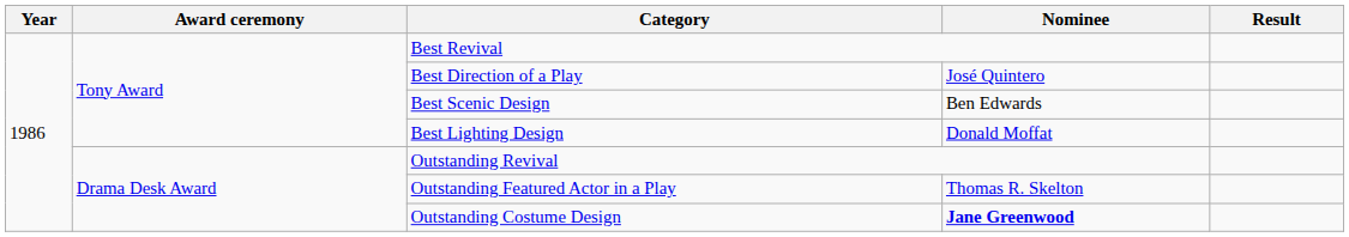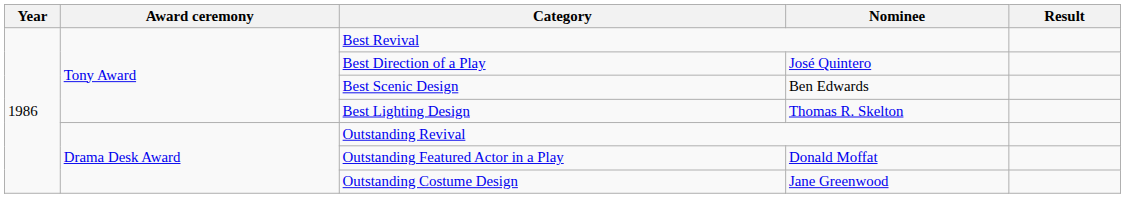 <table class="wikitable" style="width:95%;">
 <tr>
 <th style="width:5%;">Year</th>
 <th style="width:25%;">Award ceremony</th>
 <th style="width:40%;">Category</th>
 <th style="width:20%;">Nominee</th>
 <th style="width:10%;">Result</th>
 </tr>
 <tr>
 <td rowspan="7">1986</td>
 <td rowspan="4"><a href='#'>Tony Award</a></td>
 <td colspan="2"><a href='#'>Best Revival</a></td>
 <td></td>
 </tr>
 <tr>
 <td><a href='#'>Best Direction of a Play</a></td>
 <td><a href='#'>José Quintero</a></td>
 <td></td>
 </tr>
 <tr>
 <td><a href='#'>Best Scenic Design</a></td>
 <td>Ben Edwards</td>
 <td></td>
 </tr>
 <tr>
 <td><a href='#'>Best Lighting Design</a></td>
-<td><a href='#'>Donald Moffat</a></td>
+<td><a href='#'>Thomas R. Skelton</a></td>
 <td></td>
 </tr>
 <tr>
 <td rowspan="3"><a href='#'>Drama Desk Award</a></td>
 <td colspan="2"><a href='#'>Outstanding Revival</a></td>
 <td></td>
 </tr>
 <tr>
 <td><a href='#'>Outstanding Featured Actor in a Play</a></td>
-<td><a href='#'>Thomas R. Skelton</a></td>
+<td><a href='#'>Donald Moffat</a></td>
 <td></td>
 </tr>
 <tr>
 <td><a href='#'>Outstanding Costume Design</a></td>
-<td><strong><a href='#'>Jane Greenwood</a></strong></td>
+<td><a href='#'>Jane Greenwood</a></td>
 <td></td>
 </tr>
 </table>
